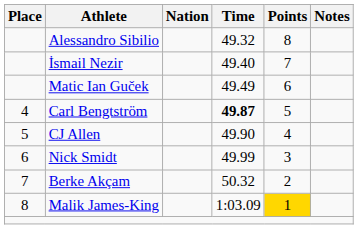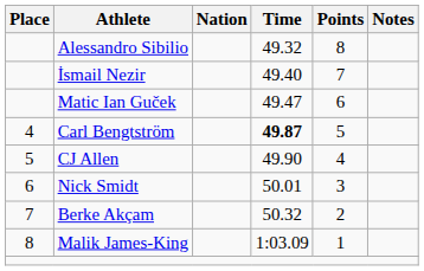 <table class="wikitable mw-datatable sortable" style="text-align:center;">
 <tr>
 <th scope="col">Place</th>
 <th scope="col">Athlete</th>
 <th scope="col">Nation</th>
 <th scope="col">Time</th>
 <th scope="col">Points</th>
 <th scope="col">Notes</th>
 </tr>
 <tr>
 <td></td>
 <td align="left"><a href='#'>Alessandro Sibilio</a></td>
 <td align="left"></td>
 <td>49.32</td>
 <td>8</td>
 <td></td>
 </tr>
 <tr>
 <td></td>
 <td align="left"><a href='#'>İsmail Nezir</a></td>
 <td align="left"></td>
 <td>49.40</td>
 <td>7</td>
 <td></td>
 </tr>
 <tr>
 <td></td>
 <td align="left"><a href='#'>Matic Ian Guček</a></td>
 <td align="left"></td>
-<td>49.49</td>
+<td>49.47</td>
 <td>6</td>
 <td></td>
 </tr>
 <tr>
 <td>4</td>
 <td align="left"><a href='#'>Carl Bengtström</a></td>
 <td align="left"></td>
 <td><strong>49.87</strong></td>
 <td>5</td>
 <td></td>
 </tr>
 <tr>
 <td>5</td>
 <td align="left"><a href='#'>CJ Allen</a></td>
 <td align="left"></td>
 <td>49.90</td>
 <td>4</td>
 <td></td>
 </tr>
 <tr>
 <td>6</td>
 <td align="left"><a href='#'>Nick Smidt</a></td>
 <td align="left"></td>
-<td>49.99</td>
+<td>50.01</td>
 <td>3</td>
 <td></td>
 </tr>
 <tr>
 <td>7</td>
 <td align="left"><a href='#'>Berke Akçam</a></td>
 <td align="left"></td>
 <td>50.32</td>
 <td>2</td>
 <td></td>
 </tr>
 <tr>
 <td>8</td>
 <td align="left"><a href='#'>Malik James-King</a></td>
 <td align="left"></td>
 <td>1:03.09</td>
-<td style="background: gold;">1</td>
+<td>1</td>
 <td></td>
 </tr>
 <tr class="sortbottom">
 <td colspan="6"></td>
 </tr>
 </table>
